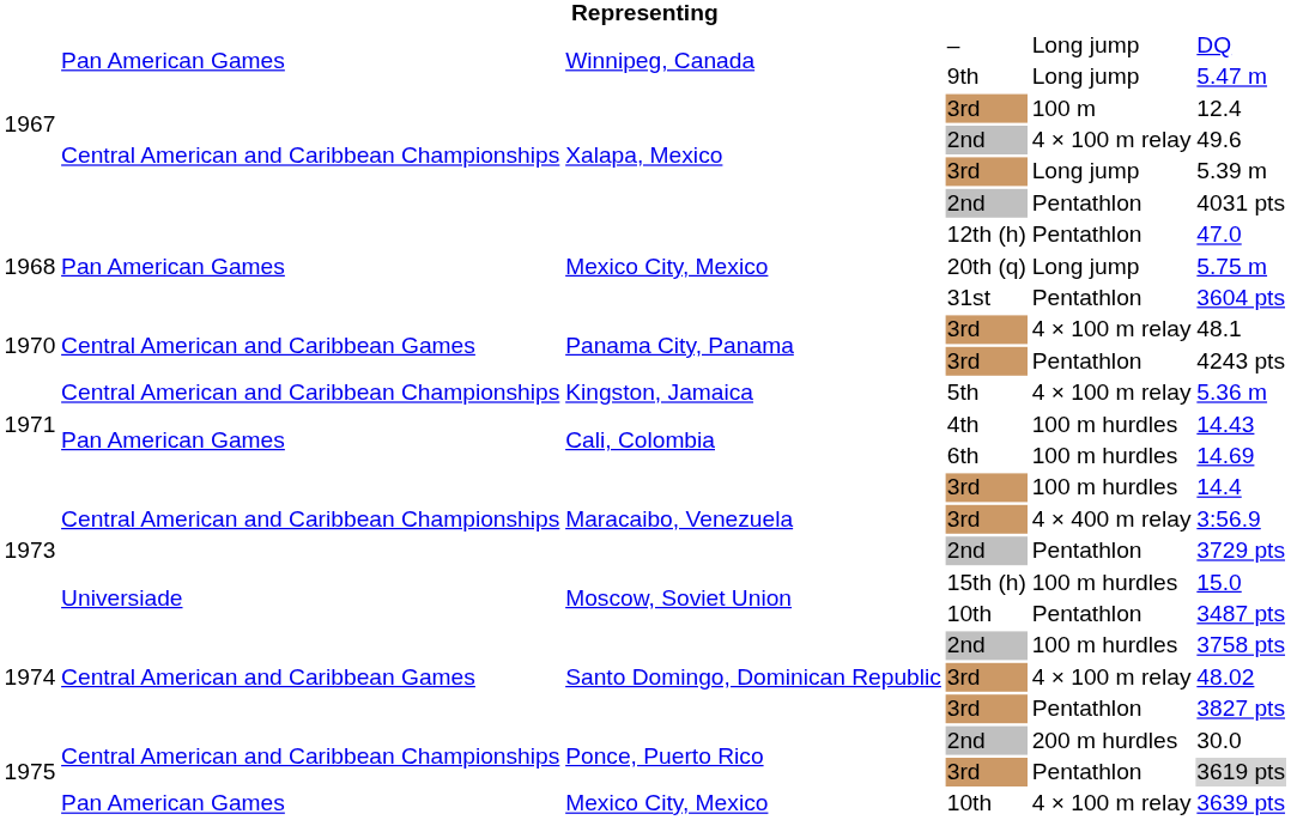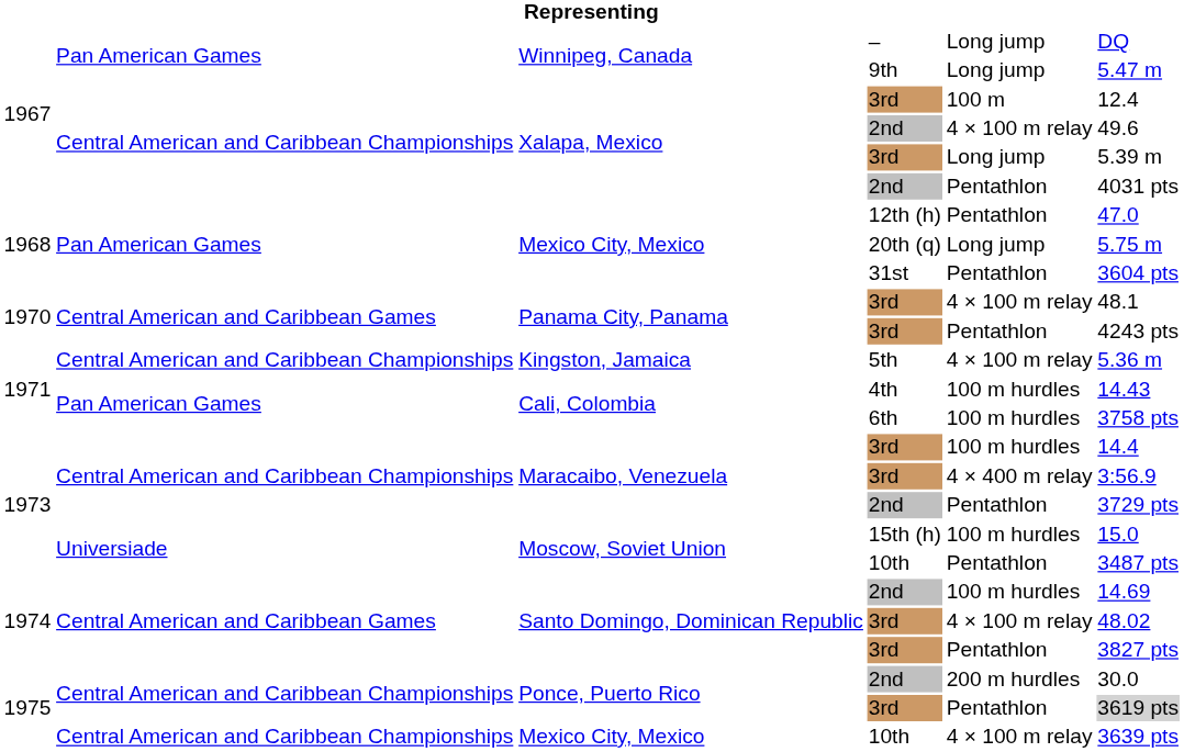 <table>
 <tr>
 <th colspan="6">Representing </th>
 </tr>
 <tr>
 <td rowspan=6>1967</td>
 <td rowspan=2><a href='#'>Pan American Games</a></td>
 <td rowspan=2><a href='#'>Winnipeg, Canada</a></td>
 <td>–</td>
 <td>Long jump</td>
 <td><a href='#'>DQ</a></td>
 </tr>
 <tr>
 <td>9th</td>
 <td>Long jump</td>
 <td><a href='#'>5.47 m</a></td>
 </tr>
 <tr>
 <td rowspan=4><a href='#'>Central American and Caribbean Championships</a></td>
 <td rowspan=4><a href='#'>Xalapa, Mexico</a></td>
 <td bgcolor=cc9966>3rd</td>
 <td>100 m</td>
 <td>12.4</td>
 </tr>
 <tr>
 <td bgcolor=silver>2nd</td>
 <td>4 × 100 m relay</td>
 <td>49.6</td>
 </tr>
 <tr>
 <td bgcolor=cc9966>3rd</td>
 <td>Long jump</td>
 <td>5.39 m</td>
 </tr>
 <tr>
 <td bgcolor=silver>2nd</td>
 <td>Pentathlon</td>
 <td>4031 pts</td>
 </tr>
 <tr>
 <td rowspan=3>1968</td>
 <td rowspan=3><a href='#'>Pan American Games</a></td>
 <td rowspan=3><a href='#'>Mexico City, Mexico</a></td>
 <td>12th (h)</td>
 <td>Pentathlon</td>
 <td><a href='#'>47.0</a></td>
 </tr>
 <tr>
 <td>20th (q)</td>
 <td>Long jump</td>
 <td><a href='#'>5.75 m</a></td>
 </tr>
 <tr>
 <td>31st</td>
 <td>Pentathlon</td>
 <td><a href='#'>3604 pts</a></td>
 </tr>
 <tr>
 <td rowspan=2>1970</td>
 <td rowspan=2><a href='#'>Central American and Caribbean Games</a></td>
 <td rowspan=2><a href='#'>Panama City, Panama</a></td>
 <td bgcolor=cc9966>3rd</td>
 <td>4 × 100 m relay</td>
 <td>48.1</td>
 </tr>
 <tr>
 <td bgcolor=cc9966>3rd</td>
 <td>Pentathlon</td>
 <td>4243 pts</td>
 </tr>
 <tr>
 <td rowspan=3>1971</td>
 <td><a href='#'>Central American and Caribbean Championships</a></td>
 <td><a href='#'>Kingston, Jamaica</a></td>
 <td>5th</td>
 <td>4 × 100 m relay</td>
 <td><a href='#'>5.36 m</a></td>
 </tr>
 <tr>
 <td rowspan=2><a href='#'>Pan American Games</a></td>
 <td rowspan=2><a href='#'>Cali, Colombia</a></td>
 <td>4th</td>
 <td>100 m hurdles</td>
 <td><a href='#'>14.43</a></td>
 </tr>
 <tr>
 <td>6th</td>
 <td>100 m hurdles</td>
-<td><a href='#'>14.69</a></td>
+<td><a href='#'>3758 pts</a></td>
 </tr>
 <tr>
 <td rowspan=5>1973</td>
 <td rowspan=3><a href='#'>Central American and Caribbean Championships</a></td>
 <td rowspan=3><a href='#'>Maracaibo, Venezuela</a></td>
 <td bgcolor=cc9966>3rd</td>
 <td>100 m hurdles</td>
 <td><a href='#'>14.4</a></td>
 </tr>
 <tr>
 <td bgcolor=cc9966>3rd</td>
 <td>4 × 400 m relay</td>
 <td><a href='#'>3:56.9</a></td>
 </tr>
 <tr>
 <td bgcolor=silver>2nd</td>
 <td>Pentathlon</td>
 <td><a href='#'>3729 pts</a></td>
 </tr>
 <tr>
 <td rowspan=2><a href='#'>Universiade</a></td>
 <td rowspan=2><a href='#'>Moscow, Soviet Union</a></td>
 <td>15th (h)</td>
 <td>100 m hurdles</td>
 <td><a href='#'>15.0</a></td>
 </tr>
 <tr>
 <td>10th</td>
 <td>Pentathlon</td>
 <td><a href='#'>3487 pts</a></td>
 </tr>
 <tr>
 <td rowspan=3>1974</td>
 <td rowspan=3><a href='#'>Central American and Caribbean Games</a></td>
 <td rowspan=3><a href='#'>Santo Domingo, Dominican Republic</a></td>
 <td bgcolor=silver>2nd</td>
 <td>100 m hurdles</td>
-<td><a href='#'>3758 pts</a></td>
+<td><a href='#'>14.69</a></td>
 </tr>
 <tr>
 <td bgcolor=cc9966>3rd</td>
 <td>4 × 100 m relay</td>
 <td><a href='#'>48.02</a></td>
 </tr>
 <tr>
 <td bgcolor=cc9966>3rd</td>
 <td>Pentathlon</td>
 <td><a href='#'>3827 pts</a></td>
 </tr>
 <tr>
 <td rowspan=3>1975</td>
 <td rowspan=2><a href='#'>Central American and Caribbean Championships</a></td>
 <td rowspan=2><a href='#'>Ponce, Puerto Rico</a></td>
 <td bgcolor=silver>2nd</td>
 <td>200 m hurdles</td>
 <td>30.0</td>
 </tr>
 <tr>
 <td bgcolor=cc9966>3rd</td>
 <td>Pentathlon</td>
 <td style="background: lightgrey;">3619 pts</td>
 </tr>
 <tr>
-<td><a href='#'>Pan American Games</a></td>
+<td><a href='#'>Central American and Caribbean Championships</a></td>
 <td><a href='#'>Mexico City, Mexico</a></td>
 <td>10th</td>
 <td>4 × 100 m relay</td>
 <td><a href='#'>3639 pts</a></td>
 </tr>
 </table>
